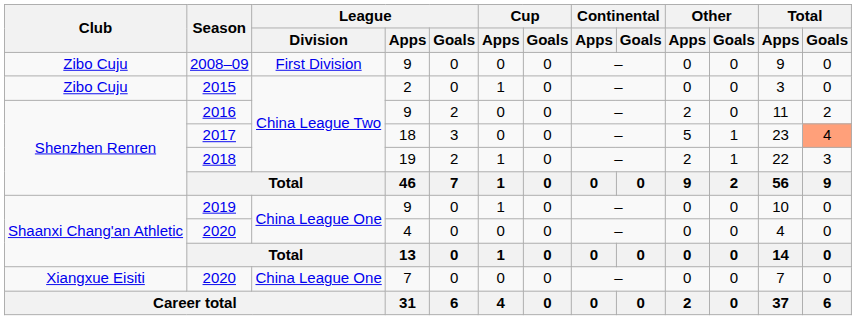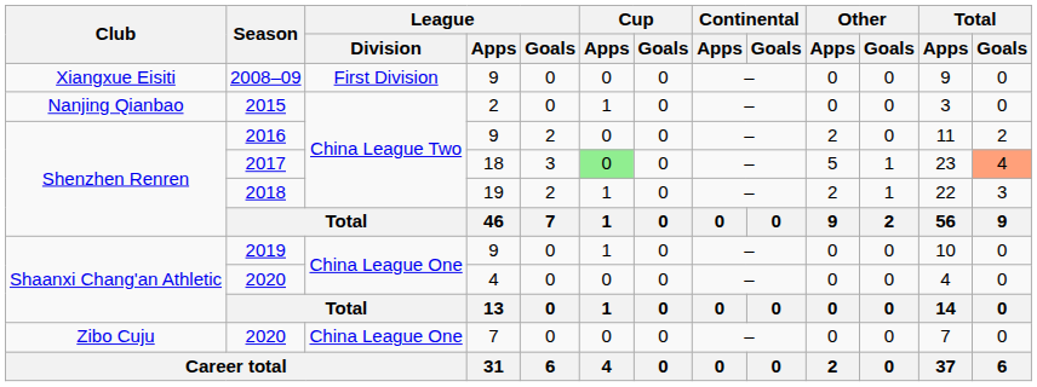 <table class="wikitable" style="text-align: center">
 <tr>
 <th rowspan="2">Club</th>
 <th rowspan="2">Season</th>
 <th colspan="3">League</th>
 <th colspan="2">Cup</th>
 <th colspan="2">Continental</th>
 <th colspan="2">Other</th>
 <th colspan="2">Total</th>
 </tr>
 <tr>
 <th>Division</th>
 <th>Apps</th>
 <th>Goals</th>
 <th>Apps</th>
 <th>Goals</th>
 <th>Apps</th>
 <th>Goals</th>
 <th>Apps</th>
 <th>Goals</th>
 <th>Apps</th>
 <th>Goals</th>
 </tr>
 <tr>
-<td><a href='#'>Zibo Cuju</a></td>
+<td><a href='#'>Xiangxue Eisiti</a></td>
 <td><a href='#'>2008–09</a></td>
 <td><a href='#'>First Division</a></td>
 <td>9</td>
 <td>0</td>
 <td>0</td>
 <td>0</td>
 <td colspan="2">–</td>
 <td>0</td>
 <td>0</td>
 <td>9</td>
 <td>0</td>
 </tr>
 <tr>
-<td><a href='#'>Zibo Cuju</a></td>
+<td><a href='#'>Nanjing Qianbao</a></td>
 <td><a href='#'>2015</a></td>
 <td rowspan="4"><a href='#'>China League Two</a></td>
 <td>2</td>
 <td>0</td>
 <td>1</td>
 <td>0</td>
 <td colspan="2">–</td>
 <td>0</td>
 <td>0</td>
 <td>3</td>
 <td>0</td>
 </tr>
 <tr>
 <td rowspan="4"><a href='#'>Shenzhen Renren</a></td>
 <td><a href='#'>2016</a></td>
 <td>9</td>
 <td>2</td>
 <td>0</td>
 <td>0</td>
 <td colspan="2">–</td>
 <td>2</td>
 <td>0</td>
 <td>11</td>
 <td>2</td>
 </tr>
 <tr>
 <td><a href='#'>2017</a></td>
 <td>18</td>
 <td>3</td>
-<td>0</td>
+<td style="background: lightgreen;">0</td>
 <td>0</td>
 <td colspan="2">–</td>
 <td>5</td>
 <td>1</td>
 <td>23</td>
 <td style="background: lightsalmon;">4</td>
 </tr>
 <tr>
 <td><a href='#'>2018</a></td>
 <td>19</td>
 <td>2</td>
 <td>1</td>
 <td>0</td>
 <td colspan="2">–</td>
 <td>2</td>
 <td>1</td>
 <td>22</td>
 <td>3</td>
 </tr>
 <tr>
 <th colspan=2>Total</th>
 <th>46</th>
 <th>7</th>
 <th>1</th>
 <th>0</th>
 <th>0</th>
 <th>0</th>
 <th>9</th>
 <th>2</th>
 <th>56</th>
 <th>9</th>
 </tr>
 <tr>
 <td rowspan="3"><a href='#'>Shaanxi Chang'an Athletic</a></td>
 <td><a href='#'>2019</a></td>
 <td rowspan="2"><a href='#'>China League One</a></td>
 <td>9</td>
 <td>0</td>
 <td>1</td>
 <td>0</td>
 <td colspan="2">–</td>
 <td>0</td>
 <td>0</td>
 <td>10</td>
 <td>0</td>
 </tr>
 <tr>
 <td><a href='#'>2020</a></td>
 <td>4</td>
 <td>0</td>
 <td>0</td>
 <td>0</td>
 <td colspan="2">–</td>
 <td>0</td>
 <td>0</td>
 <td>4</td>
 <td>0</td>
 </tr>
 <tr>
 <th colspan=2>Total</th>
 <th>13</th>
 <th>0</th>
 <th>1</th>
 <th>0</th>
 <th>0</th>
 <th>0</th>
 <th>0</th>
 <th>0</th>
 <th>14</th>
 <th>0</th>
 </tr>
 <tr>
-<td><a href='#'>Xiangxue Eisiti</a></td>
+<td><a href='#'>Zibo Cuju</a></td>
 <td><a href='#'>2020</a></td>
 <td><a href='#'>China League One</a></td>
 <td>7</td>
 <td>0</td>
 <td>0</td>
 <td>0</td>
 <td colspan="2">–</td>
 <td>0</td>
 <td>0</td>
 <td>7</td>
 <td>0</td>
 </tr>
 <tr>
 <th colspan=3>Career total</th>
 <th>31</th>
 <th>6</th>
 <th>4</th>
 <th>0</th>
 <th>0</th>
 <th>0</th>
 <th>2</th>
 <th>0</th>
 <th>37</th>
 <th>6</th>
 </tr>
 </table>
